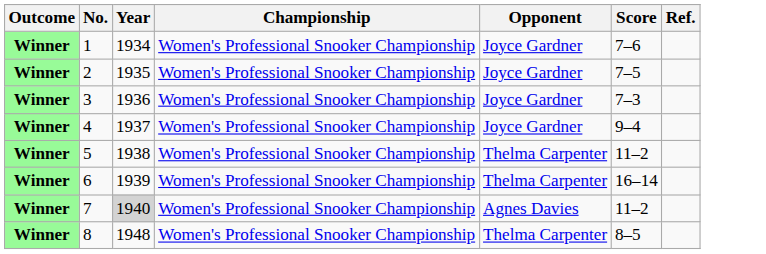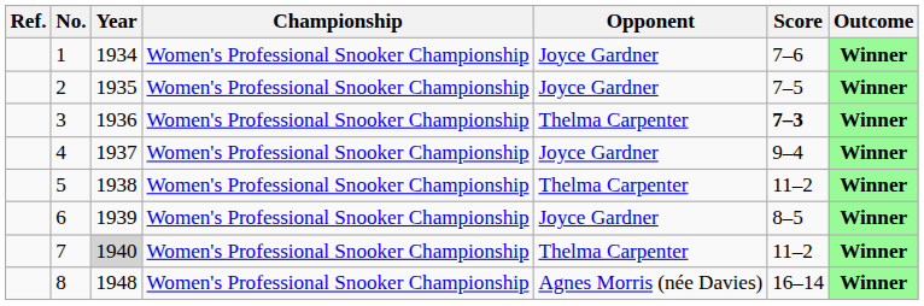 <table class="wikitable">
 <tr>
-<th>Outcome</th>
+<th>Ref.</th>
 <th>No.</th>
 <th>Year</th>
 <th>Championship</th>
 <th>Opponent</th>
 <th>Score</th>
-<th>Ref.</th>
+<th>Outcome</th>
 </tr>
 <tr>
-<th scope="row" style="background:#98FB98">Winner</th>
+<td></td>
 <td>1</td>
 <td>1934</td>
 <td><a href='#'>Women's Professional Snooker Championship</a></td>
 <td><a href='#'>Joyce Gardner</a></td>
 <td>7–6</td>
-<td></td>
+<th scope="row" style="background:#98FB98">Winner</th>
 </tr>
 <tr>
-<th scope="row" style="background:#98FB98">Winner</th>
+<td></td>
 <td>2</td>
 <td>1935</td>
 <td><a href='#'>Women's Professional Snooker Championship</a></td>
 <td><a href='#'>Joyce Gardner</a></td>
 <td>7–5</td>
-<td></td>
+<th scope="row" style="background:#98FB98">Winner</th>
 </tr>
 <tr>
-<th scope="row" style="background:#98FB98">Winner</th>
+<td></td>
 <td>3</td>
 <td>1936</td>
 <td><a href='#'>Women's Professional Snooker Championship</a></td>
-<td><a href='#'>Joyce Gardner</a></td>
-<td>7–3</td>
-<td></td>
+<td><a href='#'>Thelma Carpenter</a></td>
+<td><strong>7–3</strong></td>
+<th scope="row" style="background:#98FB98">Winner</th>
 </tr>
 <tr>
-<th scope="row" style="background:#98FB98">Winner</th>
+<td></td>
 <td>4</td>
 <td>1937</td>
 <td><a href='#'>Women's Professional Snooker Championship</a></td>
 <td><a href='#'>Joyce Gardner</a></td>
 <td>9–4</td>
-<td></td>
+<th scope="row" style="background:#98FB98">Winner</th>
 </tr>
 <tr>
-<th scope="row" style="background:#98FB98">Winner</th>
+<td></td>
 <td>5</td>
 <td>1938</td>
 <td><a href='#'>Women's Professional Snooker Championship</a></td>
 <td><a href='#'>Thelma Carpenter</a></td>
 <td>11–2</td>
-<td></td>
+<th scope="row" style="background:#98FB98">Winner</th>
 </tr>
 <tr>
-<th scope="row" style="background:#98FB98">Winner</th>
+<td></td>
 <td>6</td>
 <td>1939</td>
 <td><a href='#'>Women's Professional Snooker Championship</a></td>
-<td><a href='#'>Thelma Carpenter</a></td>
-<td>16–14</td>
-<td></td>
+<td><a href='#'>Joyce Gardner</a></td>
+<td>8–5</td>
+<th scope="row" style="background:#98FB98">Winner</th>
 </tr>
 <tr>
-<th scope="row" style="background:#98FB98">Winner</th>
+<td></td>
 <td>7</td>
 <td style="background: lightgrey;">1940</td>
 <td><a href='#'>Women's Professional Snooker Championship</a></td>
-<td><a href='#'>Agnes Davies</a></td>
+<td><a href='#'>Thelma Carpenter</a></td>
 <td>11–2</td>
-<td></td>
+<th scope="row" style="background:#98FB98">Winner</th>
 </tr>
 <tr>
-<th scope="row" style="background:#98FB98">Winner</th>
+<td></td>
 <td>8</td>
 <td>1948</td>
 <td><a href='#'>Women's Professional Snooker Championship</a></td>
-<td><a href='#'>Thelma Carpenter</a></td>
-<td>8–5</td>
-<td></td>
+<td><a href='#'>Agnes Morris</a> (née Davies)</td>
+<td>16–14</td>
+<th scope="row" style="background:#98FB98">Winner</th>
 </tr>
 </table>
